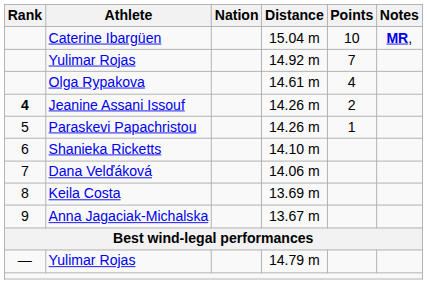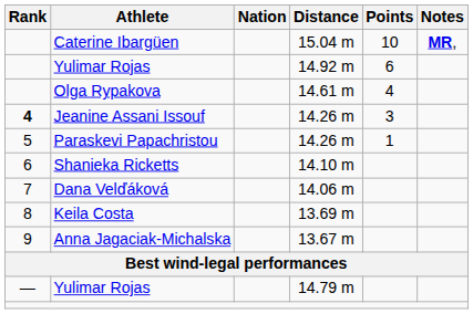 <table class="wikitable mw-datatable sortable" style="text-align:center;">
 <tr>
 <th>Rank</th>
 <th>Athlete</th>
 <th>Nation</th>
 <th>Distance</th>
 <th>Points</th>
 <th>Notes</th>
 </tr>
 <tr>
 <td></td>
 <td align=left><a href='#'>Caterine Ibargüen</a></td>
 <td align=left></td>
 <td>15.04 m </td>
 <td>10</td>
 <td><strong><a href='#'>MR</a></strong>, </td>
 </tr>
 <tr>
 <td></td>
 <td align=left><a href='#'>Yulimar Rojas</a></td>
 <td align=left></td>
 <td>14.92 m </td>
-<td>7</td>
+<td>6</td>
 <td></td>
 </tr>
 <tr>
 <td></td>
 <td align=left><a href='#'>Olga Rypakova</a></td>
 <td align=left></td>
 <td>14.61 m </td>
 <td>4</td>
 <td></td>
 </tr>
 <tr>
 <td><strong>4</strong></td>
 <td align=left><a href='#'>Jeanine Assani Issouf</a></td>
 <td align=left></td>
 <td>14.26 m </td>
-<td>2</td>
+<td>3</td>
 <td></td>
 </tr>
 <tr>
 <td>5</td>
 <td align=left><a href='#'>Paraskevi Papachristou</a></td>
 <td align=left></td>
 <td>14.26 m </td>
 <td>1</td>
 <td></td>
 </tr>
 <tr>
 <td>6</td>
 <td align=left><a href='#'>Shanieka Ricketts</a></td>
 <td align=left></td>
 <td>14.10 m </td>
 <td></td>
 <td></td>
 </tr>
 <tr>
 <td>7</td>
 <td align=left><a href='#'>Dana Velďáková</a></td>
 <td align=left></td>
 <td>14.06 m </td>
 <td></td>
 <td></td>
 </tr>
 <tr>
 <td>8</td>
 <td align=left><a href='#'>Keila Costa</a></td>
 <td align=left></td>
 <td>13.69 m </td>
 <td></td>
 <td></td>
 </tr>
 <tr>
 <td>9</td>
 <td align=left><a href='#'>Anna Jagaciak-Michalska</a></td>
 <td align=left></td>
 <td>13.67 m </td>
 <td></td>
 <td></td>
 </tr>
 <tr>
 <th align=center colspan=6>Best wind-legal performances</th>
 </tr>
 <tr>
 <td>—</td>
 <td align=left><a href='#'>Yulimar Rojas</a></td>
 <td align=left></td>
 <td>14.79 m </td>
 <td></td>
 <td></td>
 </tr>
 <tr class="sortbottom">
 <td colspan=6></td>
 </tr>
 </table>
